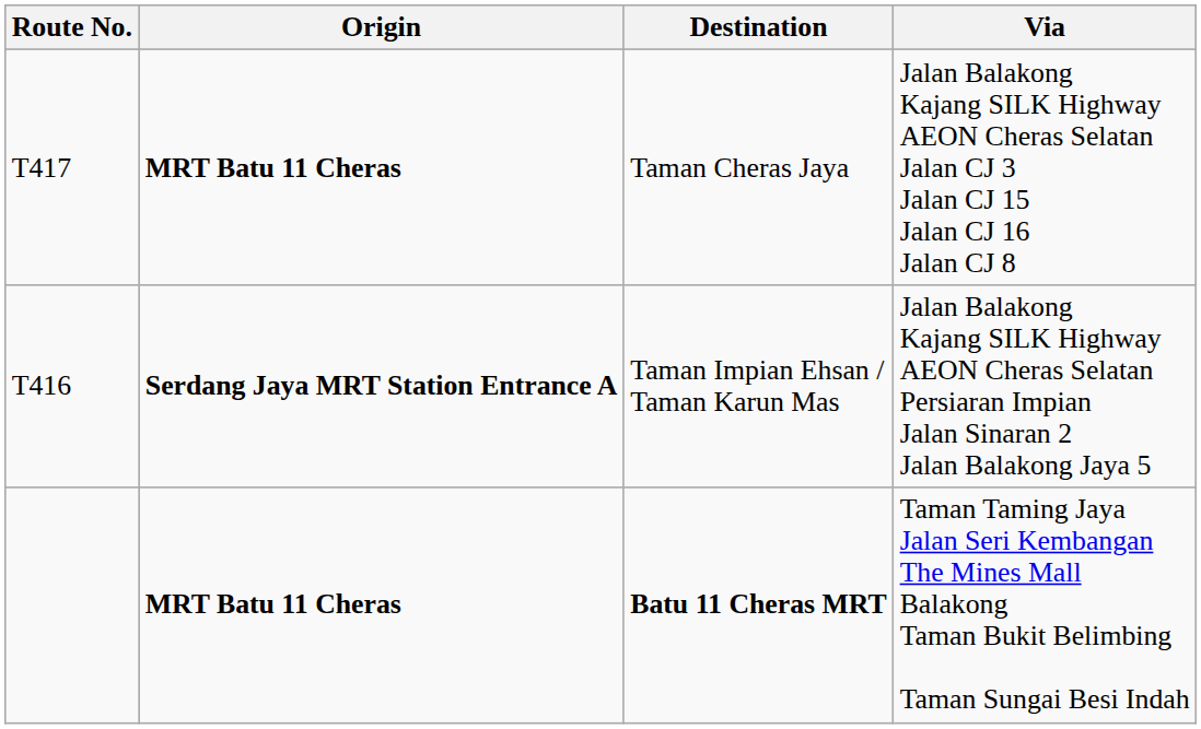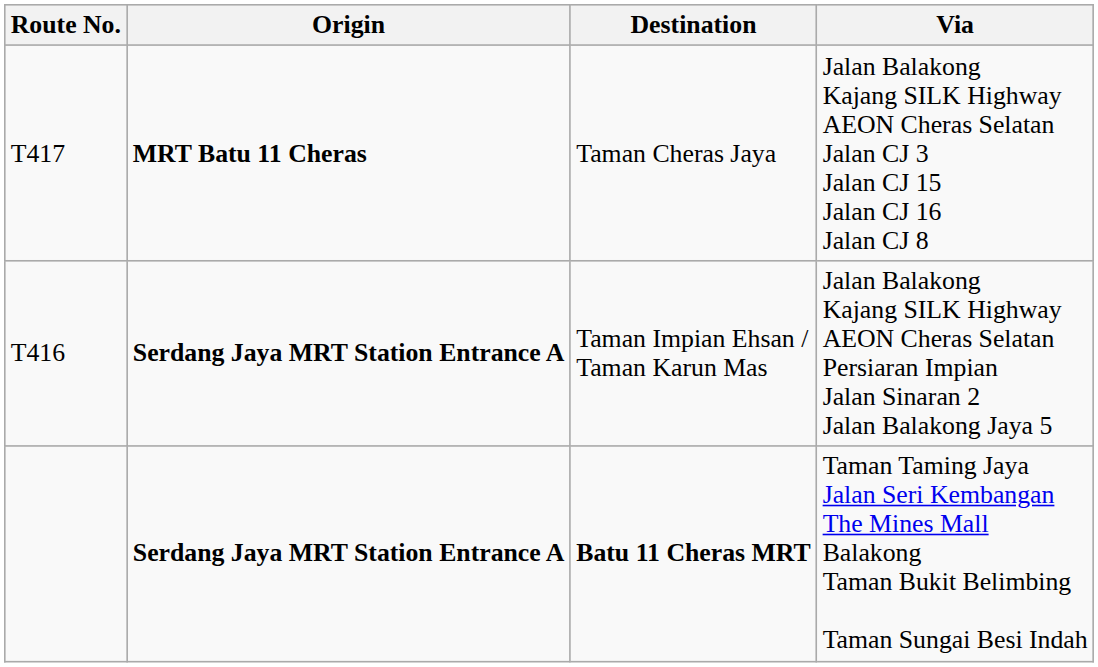 <table class="wikitable">
 <tr>
 <th>Route No.</th>
 <th>Origin</th>
 <th>Destination</th>
 <th>Via</th>
 </tr>
 <tr>
 <td>T417</td>
 <td> <strong>MRT Batu 11 Cheras</strong></td>
 <td>Taman Cheras Jaya</td>
 <td>Jalan Balakong<br> Kajang SILK Highway<br>AEON Cheras Selatan<br>Jalan CJ 3<br>Jalan CJ 15<br>Jalan CJ 16<br>Jalan CJ 8</td>
 </tr>
 <tr>
 <td>T416</td>
 <td> <strong>Serdang Jaya MRT Station Entrance A</strong></td>
 <td>Taman Impian Ehsan /<br>Taman Karun Mas</td>
 <td>Jalan Balakong<br> Kajang SILK Highway<br>AEON Cheras Selatan<br>Persiaran Impian<br>Jalan Sinaran 2<br>Jalan Balakong Jaya 5</td>
 </tr>
 <tr>
 <td></td>
-<td> <strong>MRT Batu 11 Cheras</strong></td>
+<td> <strong>Serdang Jaya MRT Station Entrance A</strong></td>
 <td> <strong>Batu 11 Cheras MRT</strong></td>
 <td>Taman Taming Jaya<br><a href='#'>Jalan Seri Kembangan</a><br><a href='#'>The Mines Mall</a><br>Balakong<br>Taman Bukit Belimbing<br><br>Taman Sungai Besi Indah</td>
 </tr>
 </table>
